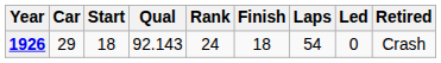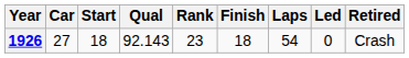 <table class="wikitable" style="text-align:center">
 <tr>
 <th>Year</th>
 <th>Car</th>
 <th>Start</th>
 <th>Qual</th>
 <th>Rank</th>
 <th>Finish</th>
 <th>Laps</th>
 <th>Led</th>
 <th>Retired</th>
 </tr>
 <tr>
 <th><a href='#'>1926</a></th>
-<td>29</td>
+<td>27</td>
 <td>18</td>
 <td>92.143</td>
-<td>24</td>
+<td>23</td>
 <td>18</td>
 <td>54</td>
 <td>0</td>
 <td>Crash</td>
 </tr>
 </table>
